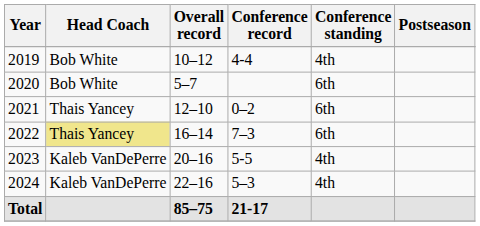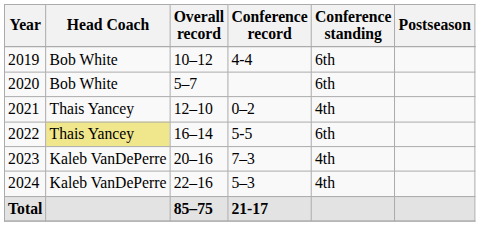 <table class="wikitable">
 <tr>
 <th>Year</th>
 <th>Head Coach</th>
 <th>Overall <br> record</th>
 <th>Conference<br> record</th>
 <th>Conference<br> standing</th>
 <th>Postseason</th>
 </tr>
 <tr>
 </tr>
 <tr>
 <td>2019</td>
 <td>Bob White</td>
 <td>10–12</td>
 <td>4-4</td>
-<td>4th</td>
+<td>6th</td>
 <td></td>
 </tr>
 <tr>
 <td>2020</td>
 <td>Bob White</td>
 <td>5–7</td>
 <td></td>
 <td>6th</td>
 <td><br></td>
 </tr>
 <tr>
 <td>2021</td>
 <td>Thais Yancey</td>
 <td>12–10</td>
 <td>0–2</td>
-<td>6th</td>
+<td>4th</td>
 <td></td>
 </tr>
 <tr>
 <td>2022</td>
 <td style="background: khaki;">Thais Yancey</td>
 <td>16–14</td>
-<td>7–3</td>
+<td>5-5</td>
 <td>6th</td>
 <td><br></td>
 </tr>
 <tr>
 <td>2023</td>
 <td>Kaleb VanDePerre</td>
 <td>20–16</td>
-<td>5-5</td>
+<td>7–3</td>
 <td>4th</td>
 <td></td>
 </tr>
 <tr>
 <td>2024</td>
 <td>Kaleb VanDePerre</td>
 <td>22–16</td>
 <td>5–3</td>
 <td>4th</td>
 <td></td>
 </tr>
 <tr style="background: #e3e3e3;">
 <td><strong>Total</strong></td>
 <td></td>
 <td><strong>85–75</strong></td>
 <td><strong>21-17</strong></td>
 <td></td>
 <td></td>
 </tr>
 <tr>
 </tr>
 </table>
